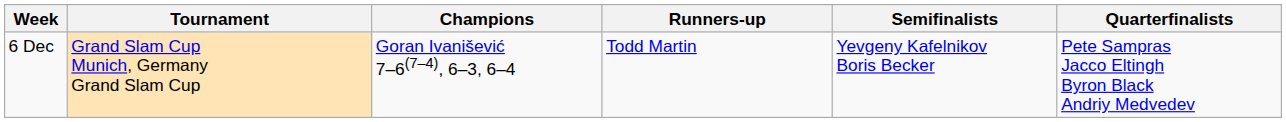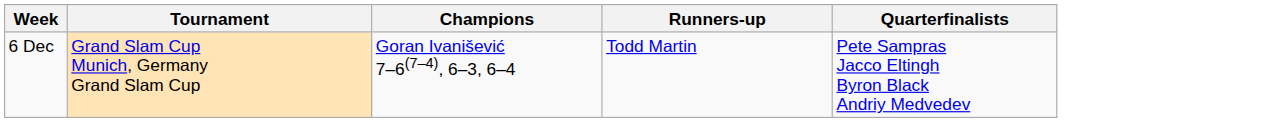 <table class=wikitable style=font-size:95%>
 <tr>
 <th style="width:48px;">Week</th>
 <th style="width:260px;">Tournament</th>
 <th style="width:195px;">Champions</th>
 <th style="width:195px;">Runners-up</th>
-<th style="width:190px;">Semifinalists</th>
 <th style="width:190px;">Quarterfinalists</th>
 </tr>
 <tr valign=top>
 <td>6 Dec</td>
 <td bgcolor=moccasin><a href='#'>Grand Slam Cup</a><br> <a href='#'>Munich</a>, Germany<br>Grand Slam Cup</td>
 <td> <a href='#'>Goran Ivanišević</a><br> 7–6<sup>(7–4)</sup>, 6–3, 6–4</td>
 <td> <a href='#'>Todd Martin</a></td>
-<td> <a href='#'>Yevgeny Kafelnikov</a><br> <a href='#'>Boris Becker</a></td>
 <td> <a href='#'>Pete Sampras</a><br> <a href='#'>Jacco Eltingh</a><br> <a href='#'>Byron Black</a><br> <a href='#'>Andriy Medvedev</a></td>
 </tr>
 </table>
